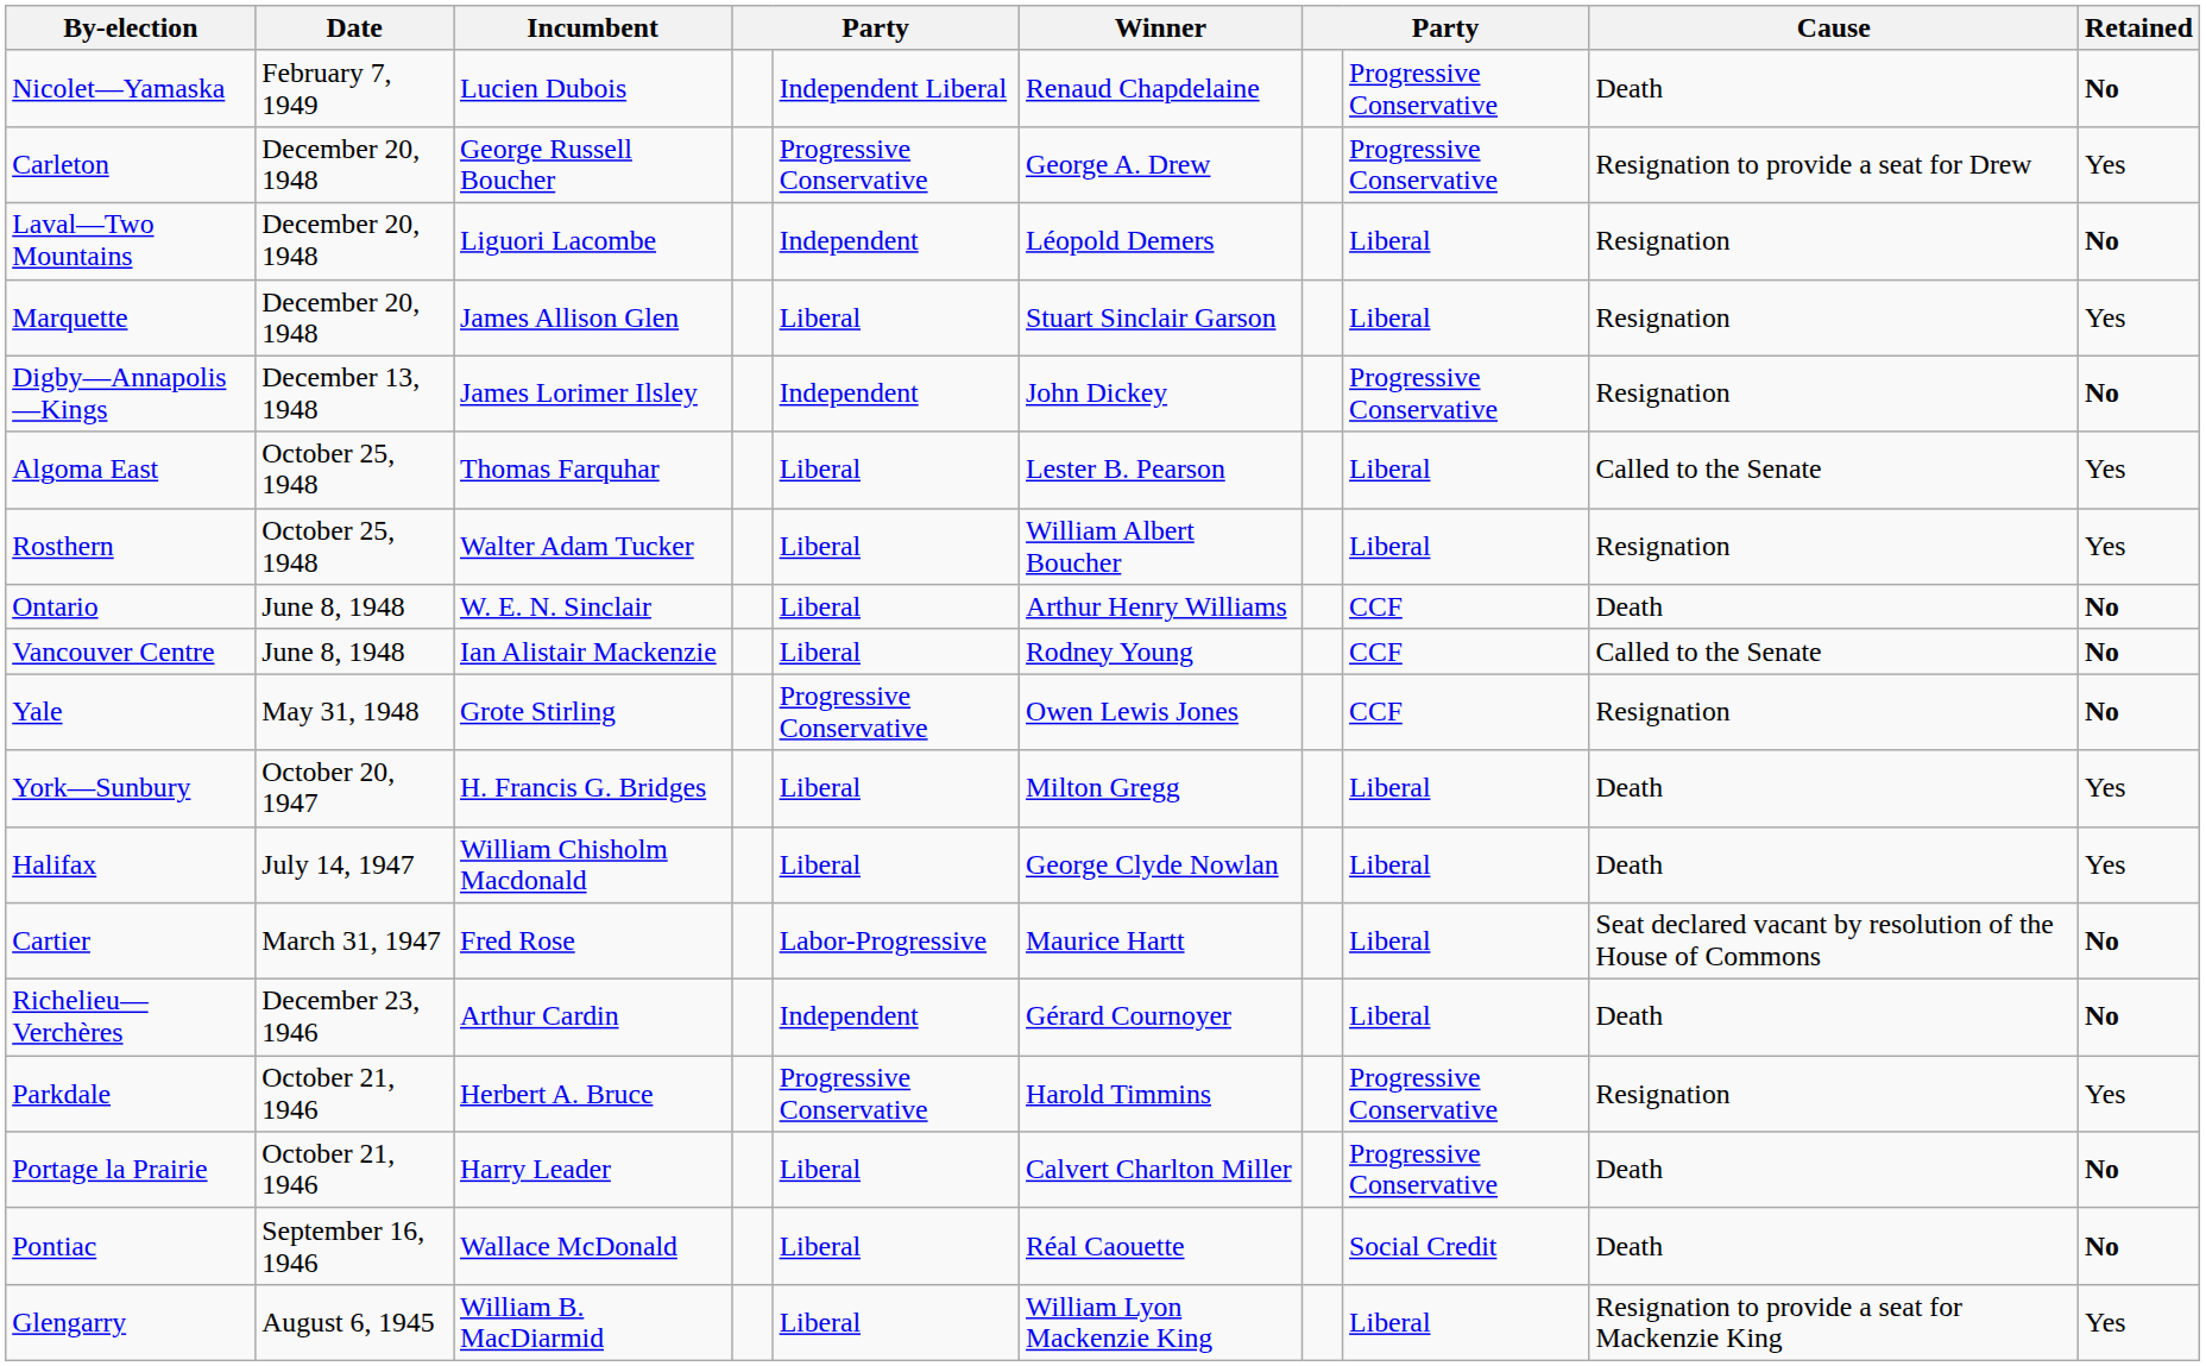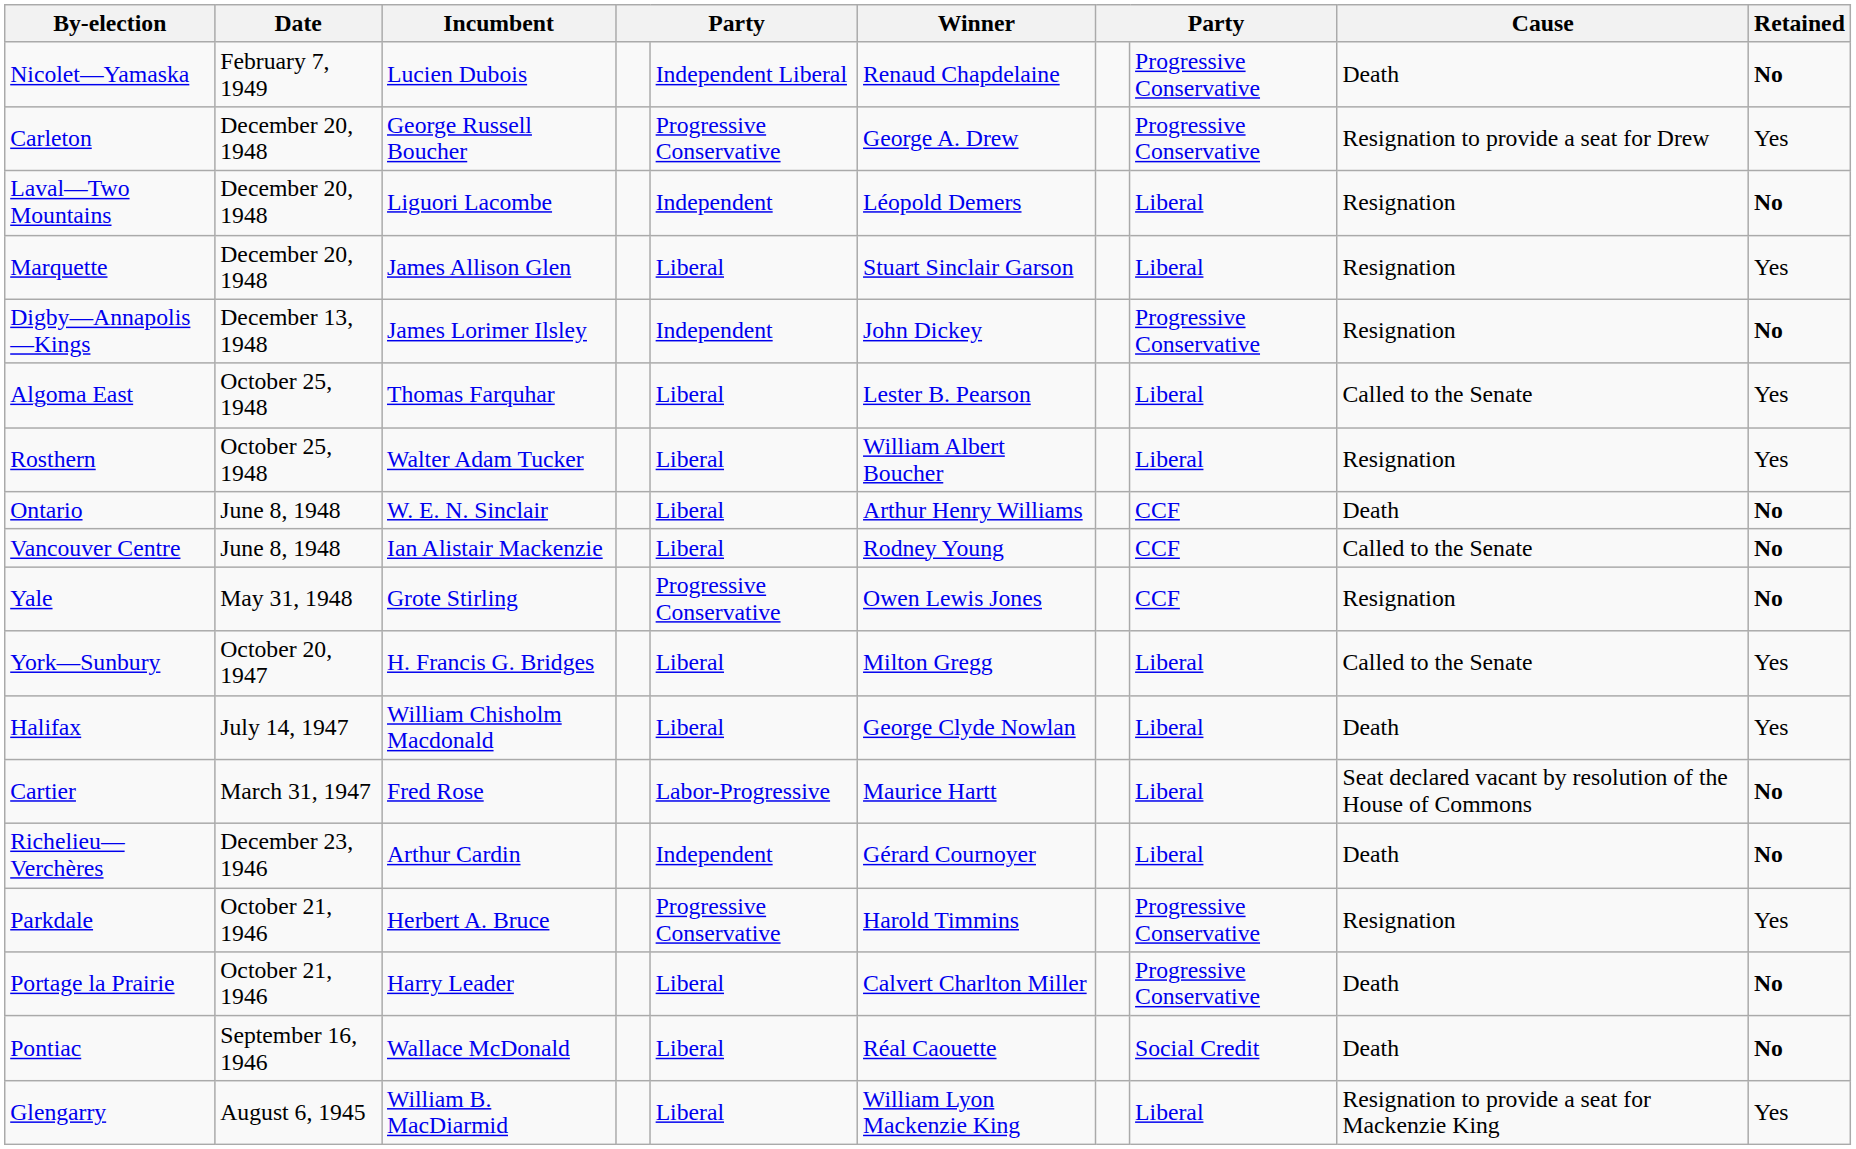 <table class="wikitable">
 <tr>
 <th>By-election</th>
 <th>Date</th>
 <th>Incumbent</th>
 <th colspan=2>Party</th>
 <th>Winner</th>
 <th colspan=2>Party</th>
 <th>Cause</th>
 <th>Retained</th>
 </tr>
 <tr>
 <td><a href='#'>Nicolet—Yamaska</a></td>
 <td>February 7, 1949</td>
 <td><a href='#'>Lucien Dubois</a></td>
 <td>    </td>
 <td><a href='#'>Independent Liberal</a></td>
 <td><a href='#'>Renaud Chapdelaine</a></td>
 <td>    </td>
 <td><a href='#'>Progressive Conservative</a></td>
 <td>Death</td>
 <td><strong>No</strong></td>
 </tr>
 <tr>
 <td><a href='#'>Carleton</a></td>
 <td>December 20, 1948</td>
 <td><a href='#'>George Russell Boucher</a></td>
 <td>    </td>
 <td><a href='#'>Progressive Conservative</a></td>
 <td><a href='#'>George A. Drew</a></td>
 <td>    </td>
 <td><a href='#'>Progressive Conservative</a></td>
 <td>Resignation to provide a seat for Drew</td>
 <td>Yes</td>
 </tr>
 <tr>
 <td><a href='#'>Laval—Two Mountains</a></td>
 <td>December 20, 1948</td>
 <td><a href='#'>Liguori Lacombe</a></td>
 <td>    </td>
 <td><a href='#'>Independent</a></td>
 <td><a href='#'>Léopold Demers</a></td>
 <td>    </td>
 <td><a href='#'>Liberal</a></td>
 <td>Resignation</td>
 <td><strong>No</strong></td>
 </tr>
 <tr>
 <td><a href='#'>Marquette</a></td>
 <td>December 20, 1948</td>
 <td><a href='#'>James Allison Glen</a></td>
 <td>    </td>
 <td><a href='#'>Liberal</a></td>
 <td><a href='#'>Stuart Sinclair Garson</a></td>
 <td>    </td>
 <td><a href='#'>Liberal</a></td>
 <td>Resignation</td>
 <td>Yes</td>
 </tr>
 <tr>
 <td><a href='#'>Digby—Annapolis—Kings</a></td>
 <td>December 13, 1948</td>
 <td><a href='#'>James Lorimer Ilsley</a></td>
 <td>    </td>
 <td><a href='#'>Independent</a></td>
 <td><a href='#'>John Dickey</a></td>
 <td>    </td>
 <td><a href='#'>Progressive Conservative</a></td>
 <td>Resignation</td>
 <td><strong>No</strong></td>
 </tr>
 <tr>
 <td><a href='#'>Algoma East</a></td>
 <td>October 25, 1948</td>
 <td><a href='#'>Thomas Farquhar</a></td>
 <td>    </td>
 <td><a href='#'>Liberal</a></td>
 <td><a href='#'>Lester B. Pearson</a></td>
 <td>    </td>
 <td><a href='#'>Liberal</a></td>
 <td>Called to the Senate</td>
 <td>Yes</td>
 </tr>
 <tr>
 <td><a href='#'>Rosthern</a></td>
 <td>October 25, 1948</td>
 <td><a href='#'>Walter Adam Tucker</a></td>
 <td>    </td>
 <td><a href='#'>Liberal</a></td>
 <td><a href='#'>William Albert Boucher</a></td>
 <td>    </td>
 <td><a href='#'>Liberal</a></td>
 <td>Resignation</td>
 <td>Yes</td>
 </tr>
 <tr>
 <td><a href='#'>Ontario</a></td>
 <td>June 8, 1948</td>
 <td><a href='#'>W. E. N. Sinclair</a></td>
 <td>    </td>
 <td><a href='#'>Liberal</a></td>
 <td><a href='#'>Arthur Henry Williams</a></td>
 <td>    </td>
 <td><a href='#'>CCF</a></td>
 <td>Death</td>
 <td><strong>No</strong></td>
 </tr>
 <tr>
 <td><a href='#'>Vancouver Centre</a></td>
 <td>June 8, 1948</td>
 <td><a href='#'>Ian Alistair Mackenzie</a></td>
 <td>    </td>
 <td><a href='#'>Liberal</a></td>
 <td><a href='#'>Rodney Young</a></td>
 <td>    </td>
 <td><a href='#'>CCF</a></td>
 <td>Called to the Senate</td>
 <td><strong>No</strong></td>
 </tr>
 <tr>
 <td><a href='#'>Yale</a></td>
 <td>May 31, 1948</td>
 <td><a href='#'>Grote Stirling</a></td>
 <td>    </td>
 <td><a href='#'>Progressive Conservative</a></td>
 <td><a href='#'>Owen Lewis Jones</a></td>
 <td>    </td>
 <td><a href='#'>CCF</a></td>
 <td>Resignation</td>
 <td><strong>No</strong></td>
 </tr>
 <tr>
 <td><a href='#'>York—Sunbury</a></td>
 <td>October 20, 1947</td>
 <td><a href='#'>H. Francis G. Bridges</a></td>
 <td>    </td>
 <td><a href='#'>Liberal</a></td>
 <td><a href='#'>Milton Gregg</a></td>
 <td>    </td>
 <td><a href='#'>Liberal</a></td>
-<td>Death</td>
+<td>Called to the Senate</td>
 <td>Yes</td>
 </tr>
 <tr>
 <td><a href='#'>Halifax</a></td>
 <td>July 14, 1947</td>
 <td><a href='#'>William Chisholm Macdonald</a></td>
 <td>    </td>
 <td><a href='#'>Liberal</a></td>
 <td><a href='#'>George Clyde Nowlan</a></td>
 <td>    </td>
 <td><a href='#'>Liberal</a></td>
 <td>Death</td>
 <td>Yes</td>
 </tr>
 <tr>
 <td><a href='#'>Cartier</a></td>
 <td>March 31, 1947</td>
 <td><a href='#'>Fred Rose</a></td>
 <td>    </td>
 <td><a href='#'>Labor-Progressive</a></td>
 <td><a href='#'>Maurice Hartt</a></td>
 <td>    </td>
 <td><a href='#'>Liberal</a></td>
 <td>Seat declared vacant by resolution of the House of Commons</td>
 <td><strong>No</strong></td>
 </tr>
 <tr>
 <td><a href='#'>Richelieu—Verchères</a></td>
 <td>December 23, 1946</td>
 <td><a href='#'>Arthur Cardin</a></td>
 <td>    </td>
 <td><a href='#'>Independent</a></td>
 <td><a href='#'>Gérard Cournoyer</a></td>
 <td>    </td>
 <td><a href='#'>Liberal</a></td>
 <td>Death</td>
 <td><strong>No</strong></td>
 </tr>
 <tr>
 <td><a href='#'>Parkdale</a></td>
 <td>October 21, 1946</td>
 <td><a href='#'>Herbert A. Bruce</a></td>
 <td>    </td>
 <td><a href='#'>Progressive Conservative</a></td>
 <td><a href='#'>Harold Timmins</a></td>
 <td>    </td>
 <td><a href='#'>Progressive Conservative</a></td>
 <td>Resignation</td>
 <td>Yes</td>
 </tr>
 <tr>
 <td><a href='#'>Portage la Prairie</a></td>
 <td>October 21, 1946</td>
 <td><a href='#'>Harry Leader</a></td>
 <td>    </td>
 <td><a href='#'>Liberal</a></td>
 <td><a href='#'>Calvert Charlton Miller</a></td>
 <td>    </td>
 <td><a href='#'>Progressive Conservative</a></td>
 <td>Death</td>
 <td><strong>No</strong></td>
 </tr>
 <tr>
 <td><a href='#'>Pontiac</a></td>
 <td>September 16, 1946</td>
 <td><a href='#'>Wallace McDonald</a></td>
 <td>    </td>
 <td><a href='#'>Liberal</a></td>
 <td><a href='#'>Réal Caouette</a></td>
 <td>    </td>
 <td><a href='#'>Social Credit</a></td>
 <td>Death</td>
 <td><strong>No</strong></td>
 </tr>
 <tr>
 <td><a href='#'>Glengarry</a></td>
 <td>August 6, 1945</td>
 <td><a href='#'>William B. MacDiarmid</a></td>
 <td>    </td>
 <td><a href='#'>Liberal</a></td>
 <td><a href='#'>William Lyon Mackenzie King</a></td>
 <td>    </td>
 <td><a href='#'>Liberal</a></td>
 <td>Resignation to provide a seat for Mackenzie King</td>
 <td>Yes</td>
 </tr>
 </table>
